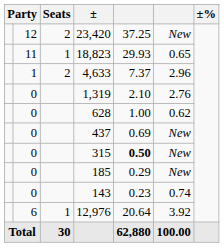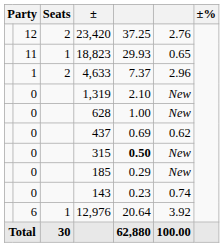 <table class=wikitable>
 <tr>
 <th colspan=2 align=center>Party</th>
 <th>Seats</th>
 <th>±</th>
 <th></th>
 <th></th>
 <th>±%</th>
 </tr>
 <tr>
 <td></td>
 <td align=right>12</td>
 <td align=right>2</td>
 <td align=right>23,420</td>
 <td align=right>37.25</td>
-<td align=right><em>New</em></td>
+<td align=right>2.76</td>
 </tr>
 <tr>
 <td></td>
 <td align=right>11</td>
 <td align=right>1</td>
 <td align=right>18,823</td>
 <td align=right>29.93</td>
 <td align=right>0.65</td>
 </tr>
 <tr>
 <td></td>
 <td align=right>1</td>
 <td align=right>2</td>
 <td align=right>4,633</td>
 <td align=right>7.37</td>
 <td align=right>2.96</td>
 </tr>
 <tr>
 <td></td>
 <td align=right>0</td>
 <td align=right></td>
 <td align=right>1,319</td>
 <td align=right>2.10</td>
-<td align=right>2.76</td>
+<td align=right><em>New</em></td>
 </tr>
 <tr>
 <td></td>
 <td align=right>0</td>
 <td align=right></td>
 <td align=right>628</td>
 <td align=right>1.00</td>
-<td align=right>0.62</td>
+<td align=right><em>New</em></td>
 </tr>
 <tr>
 <td></td>
 <td align=right>0</td>
 <td align=right></td>
 <td align=right>437</td>
 <td align=right>0.69</td>
-<td align=right><em>New</em></td>
+<td align=right>0.62</td>
 </tr>
 <tr>
 <td></td>
 <td align=right>0</td>
 <td align=right></td>
 <td align=right>315</td>
 <td align=right><strong>0.50</strong></td>
 <td align=right><em>New</em></td>
 </tr>
 <tr>
 <td></td>
 <td align=right>0</td>
 <td align=right></td>
 <td align=right>185</td>
 <td align=right>0.29</td>
 <td align=right><em>New</em></td>
 </tr>
 <tr>
 <td></td>
 <td align=right>0</td>
 <td align=right></td>
 <td align=right>143</td>
 <td align=right>0.23</td>
 <td align=right>0.74</td>
 </tr>
 <tr>
 <td></td>
 <td align=right>6</td>
 <td align=right> 1</td>
 <td align=right>12,976</td>
 <td align=right>20.64</td>
 <td align=right>3.92</td>
 </tr>
 <tr style="font-weight:bold; background:rgb(232,232,232);">
 <td colspan=2 align=center>Total</td>
 <td align=right>30</td>
 <td align=right></td>
 <td align=right>62,880</td>
 <td align=center>100.00</td>
 <td align=right></td>
 </tr>
 </table>
